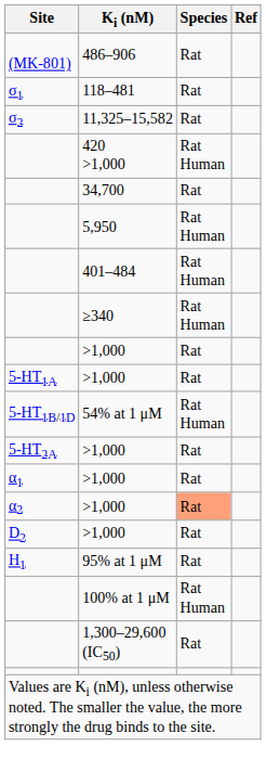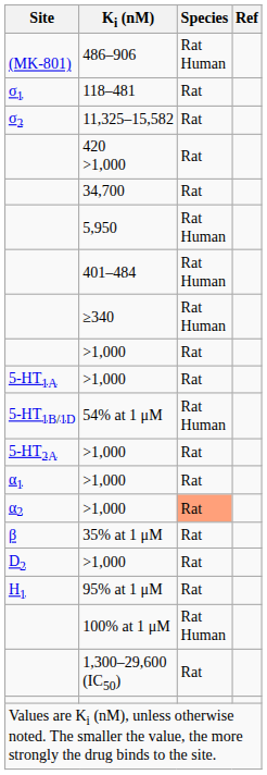 <table class="wikitable floatleft" style="font-size:small;">
 <tr>
 <th>Site</th>
 <th>K<sub>i</sub> (nM)</th>
 <th>Species</th>
 <th>Ref</th>
 </tr>
 <tr>
 <td><a href='#'><br>(MK-801)</a></td>
 <td>486–906</td>
-<td>Rat</td>
+<td>Rat<br>Human</td>
 <td></td>
 </tr>
 <tr>
 <td><a href='#'>σ<sub>1</sub></a></td>
 <td>118–481</td>
 <td>Rat</td>
 <td></td>
 </tr>
 <tr>
 <td><a href='#'>σ<sub>2</sub></a></td>
 <td>11,325–15,582</td>
 <td>Rat</td>
 <td></td>
 </tr>
 <tr>
 <td></td>
 <td>420<br>>1,000</td>
-<td>Rat<br>Human</td>
+<td>Rat</td>
 <td></td>
 </tr>
 <tr>
 <td></td>
 <td>34,700</td>
 <td>Rat</td>
 <td></td>
 </tr>
 <tr>
 <td></td>
 <td>5,950</td>
 <td>Rat<br>Human</td>
 <td></td>
 </tr>
 <tr>
 <td></td>
 <td>401–484</td>
 <td>Rat<br>Human</td>
 <td></td>
 </tr>
 <tr>
 <td></td>
 <td>≥340</td>
 <td>Rat<br>Human</td>
 <td></td>
 </tr>
 <tr>
 <td></td>
 <td>>1,000</td>
 <td>Rat</td>
 <td></td>
 </tr>
 <tr>
 <td><a href='#'>5-HT<sub>1A</sub></a></td>
 <td>>1,000</td>
 <td>Rat</td>
 <td></td>
 </tr>
 <tr>
 <td><a href='#'>5-HT<sub>1B</sub></a><sub>/</sub><a href='#'><sub>1D</sub></a></td>
 <td>54% at 1 μM</td>
 <td>Rat<br>Human</td>
 <td></td>
 </tr>
 <tr>
 <td><a href='#'>5-HT<sub>2A</sub></a></td>
 <td>>1,000</td>
 <td>Rat</td>
 <td></td>
 </tr>
 <tr>
 <td><a href='#'>α<sub>1</sub></a></td>
 <td>>1,000</td>
 <td>Rat</td>
 <td></td>
 </tr>
 <tr>
 <td><a href='#'>α<sub>2</sub></a></td>
 <td>>1,000</td>
 <td style="background: lightsalmon;">Rat</td>
 <td></td>
 </tr>
 <tr>
+<td><a href='#'>β</a></td>
+<td>35% at 1 μM</td>
+<td>Rat</td>
+<td></td>
+</tr>
+<tr>
 <td><a href='#'>D<sub>2</sub></a></td>
 <td>>1,000</td>
 <td>Rat</td>
 <td></td>
 </tr>
 <tr>
 <td><a href='#'>H<sub>1</sub></a></td>
 <td>95% at 1 μM</td>
 <td>Rat</td>
 <td></td>
 </tr>
 <tr>
 <td></td>
 <td>100% at 1 μM</td>
 <td>Rat<br>Human</td>
 <td></td>
 </tr>
 <tr>
 <td></td>
 <td>1,300–29,600<br>(IC<sub>50</sub>)</td>
 <td>Rat</td>
 <td></td>
 </tr>
 <tr>
 <td></td>
 <td></td>
 <td></td>
 <td></td>
 </tr>
 <tr class="sortbottom">
 <td colspan="4" style="width: 1px;">Values are K<sub>i</sub> (nM), unless otherwise noted. The smaller the value, the more strongly the drug binds to the site.</td>
 </tr>
 </table>
